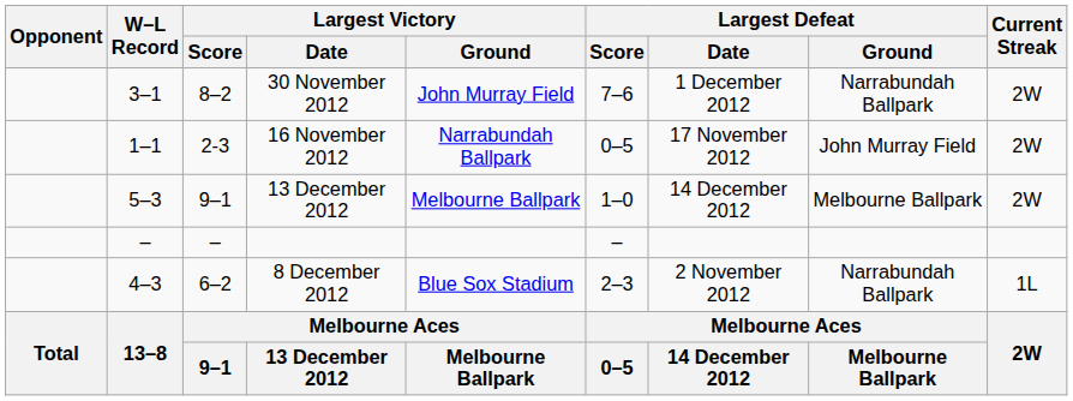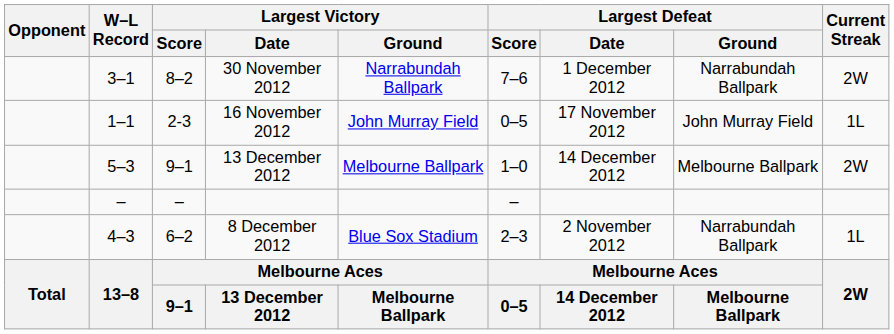 <table class="wikitable" style="text-align:center">
 <tr>
 <th rowspan=2>Opponent</th>
 <th rowspan=2>W–L<br>Record</th>
 <th colspan=3>Largest Victory</th>
 <th colspan=3>Largest Defeat</th>
 <th rowspan=2>Current<br>Streak</th>
 </tr>
 <tr>
 <th>Score</th>
 <th>Date</th>
 <th>Ground</th>
 <th>Score</th>
 <th>Date</th>
 <th>Ground</th>
 </tr>
 <tr>
 <td align=left></td>
 <td>3–1</td>
 <td>8–2</td>
 <td>30 November 2012</td>
-<td><a href='#'>John Murray Field</a></td>
+<td><a href='#'>Narrabundah Ballpark</a></td>
 <td>7–6</td>
 <td>1 December 2012</td>
 <td>Narrabundah Ballpark</td>
 <td>2W</td>
 </tr>
 <tr>
 <td align=left></td>
 <td>1–1</td>
 <td>2-3</td>
 <td>16 November 2012</td>
-<td><a href='#'>Narrabundah Ballpark</a></td>
+<td><a href='#'>John Murray Field</a></td>
 <td>0–5</td>
 <td>17 November 2012</td>
 <td>John Murray Field</td>
-<td>2W</td>
+<td>1L</td>
 </tr>
 <tr>
 <td align=left></td>
 <td>5–3</td>
 <td>9–1</td>
 <td>13 December 2012</td>
 <td><a href='#'>Melbourne Ballpark</a></td>
 <td>1–0</td>
 <td>14 December 2012</td>
 <td>Melbourne Ballpark</td>
 <td>2W</td>
 </tr>
 <tr>
 <td align=left></td>
 <td>–</td>
 <td>–</td>
 <td></td>
 <td></td>
 <td>–</td>
 <td></td>
 <td></td>
 <td></td>
 </tr>
 <tr>
 <td align=left></td>
 <td>4–3</td>
 <td>6–2</td>
 <td>8 December 2012</td>
 <td><a href='#'>Blue Sox Stadium</a></td>
 <td>2–3</td>
 <td>2 November 2012</td>
 <td>Narrabundah Ballpark</td>
 <td>1L</td>
 </tr>
 <tr>
 <th rowspan=2>Total</th>
 <th rowspan=2>13–8</th>
 <th colspan=3>Melbourne Aces</th>
 <th colspan=3>Melbourne Aces</th>
 <th rowspan=2>2W</th>
 </tr>
 <tr>
 <th>9–1</th>
 <th>13 December 2012</th>
 <th>Melbourne Ballpark</th>
 <th>0–5</th>
 <th>14 December 2012</th>
 <th>Melbourne Ballpark</th>
 </tr>
 </table>
